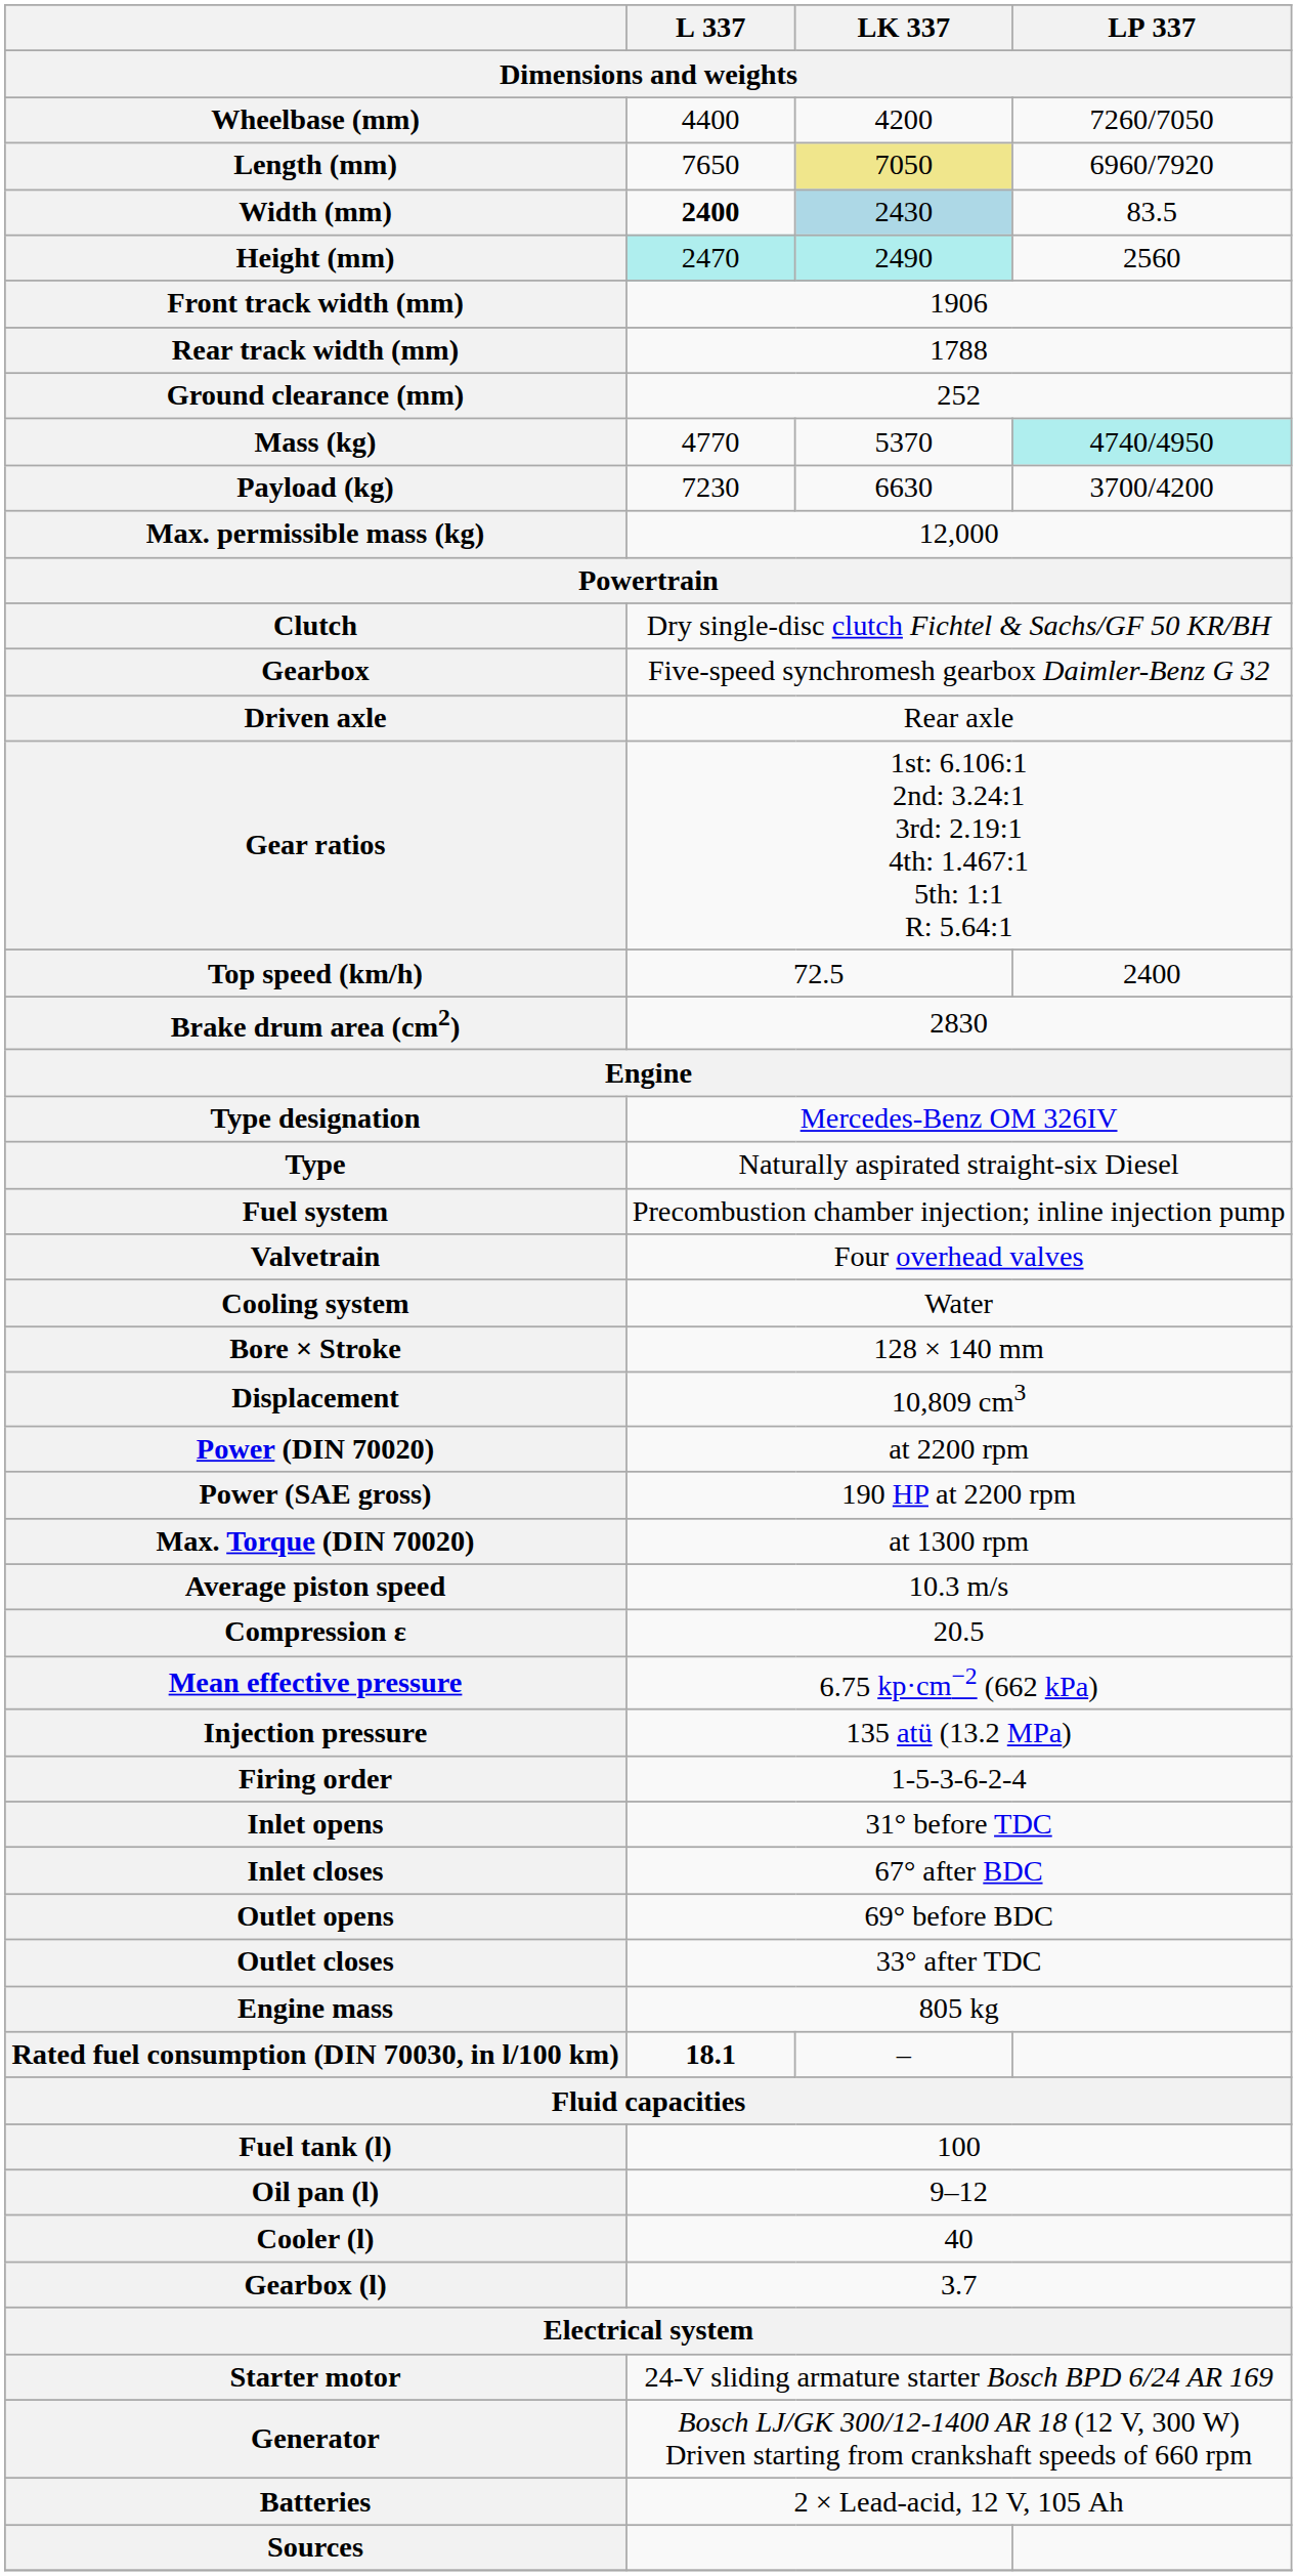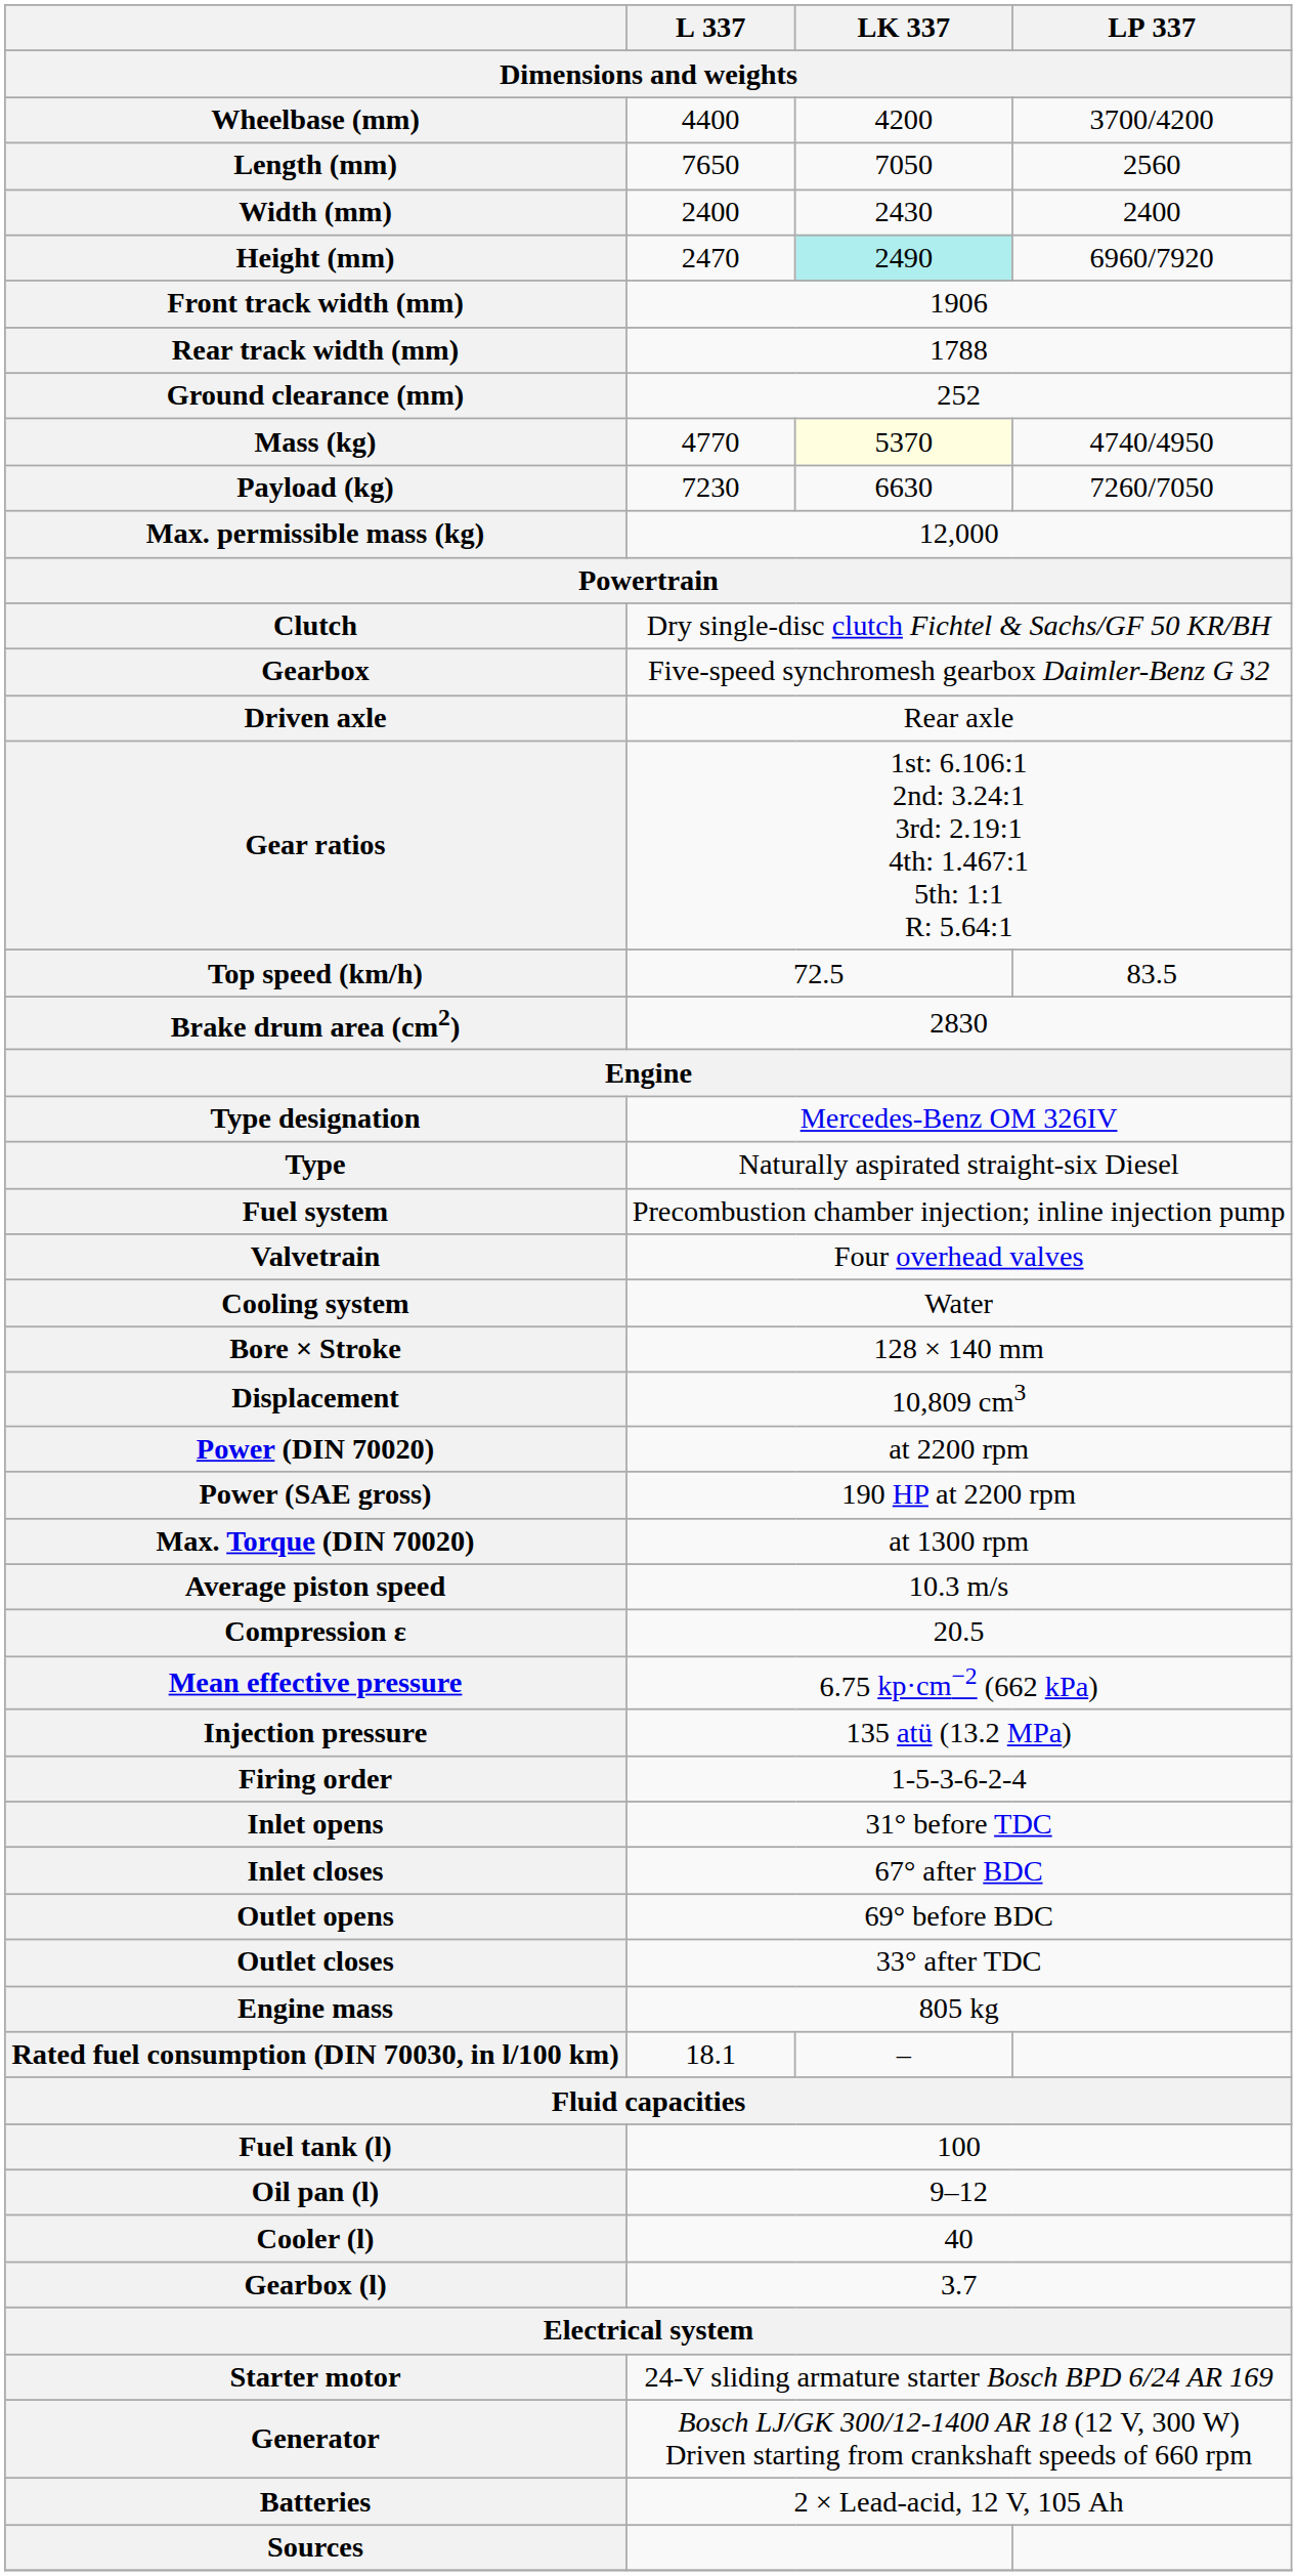 <table class="wikitable mw-collapsible mw-collapsed">
 <tr>
 <th></th>
 <th>L 337</th>
 <th>LK 337</th>
 <th>LP 337</th>
 </tr>
 <tr>
 <th class="hintergrundfarbe5" colspan="4">Dimensions and weights</th>
 </tr>
 <tr>
 <th>Wheelbase (mm)</th>
 <td style="text-align:center">4400</td>
 <td style="text-align:center">4200</td>
-<td style="text-align:center">7260/7050</td>
+<td style="text-align:center">3700/4200</td>
 </tr>
 <tr>
 <th>Length (mm)</th>
 <td style="text-align:center">7650</td>
-<td style="background: khaki; text-align:center">7050</td>
-<td style="text-align:center">6960/7920</td>
+<td style="text-align:center">7050</td>
+<td style="text-align:center">2560</td>
 </tr>
 <tr>
 <th>Width (mm)</th>
-<td style="text-align:center"><strong>2400</strong></td>
-<td style="background: lightblue; text-align:center">2430</td>
-<td style="text-align:center" colspan="1">83.5</td>
+<td style="text-align:center">2400</td>
+<td style="text-align:center">2430</td>
+<td style="text-align:center">2400</td>
 </tr>
 <tr>
 <th>Height (mm)</th>
-<td style="background: paleturquoise; text-align:center">2470</td>
+<td style="text-align:center">2470</td>
 <td style="background: paleturquoise; text-align:center">2490</td>
-<td style="text-align:center">2560</td>
+<td style="text-align:center">6960/7920</td>
 </tr>
 <tr>
 <th>Front track width (mm)</th>
 <td style="text-align:center" colspan="3">1906</td>
 </tr>
 <tr>
 <th>Rear track width (mm)</th>
 <td style="text-align:center" colspan="3">1788</td>
 </tr>
 <tr>
 <th>Ground clearance (mm)</th>
 <td style="text-align:center" colspan="3">252</td>
 </tr>
 <tr>
 <th>Mass (kg)</th>
 <td style="text-align:center">4770</td>
-<td style="text-align:center">5370</td>
-<td style="background: paleturquoise; text-align:center">4740/4950</td>
+<td style="background: lightyellow; text-align:center">5370</td>
+<td style="text-align:center">4740/4950</td>
 </tr>
 <tr>
 <th>Payload (kg)</th>
 <td style="text-align:center">7230</td>
 <td style="text-align:center">6630</td>
-<td style="text-align:center">3700/4200</td>
+<td style="text-align:center">7260/7050</td>
 </tr>
 <tr>
 <th>Max. permissible mass (kg)</th>
 <td style="text-align:center" colspan="3">12,000</td>
 </tr>
 <tr>
 <th class="hintergrundfarbe5" colspan="4">Powertrain</th>
 </tr>
 <tr>
 <th>Clutch</th>
 <td style="text-align:center" colspan="3">Dry single-disc <a href='#'>clutch</a> <em>Fichtel & Sachs/GF 50 KR/BH</em></td>
 </tr>
 <tr>
 <th>Gearbox</th>
 <td style="text-align:center" colspan="3">Five-speed synchromesh gearbox <em>Daimler-Benz G 32</em></td>
 </tr>
 <tr>
 <th>Driven axle</th>
 <td style="text-align:center" colspan="3">Rear axle</td>
 </tr>
 <tr>
 <th>Gear ratios</th>
 <td style="text-align:center" colspan="3">1st: 6.106:1<br>2nd: 3.24:1<br>3rd: 2.19:1<br>4th: 1.467:1<br>5th: 1:1<br>R: 5.64:1</td>
 </tr>
 <tr>
 <th>Top speed (km/h)</th>
 <td style="text-align:center" colspan="2">72.5</td>
-<td style="text-align:center">2400</td>
+<td style="text-align:center" colspan="1">83.5</td>
 </tr>
 <tr>
 <th>Brake drum area (cm<sup>2</sup>)</th>
 <td style="text-align:center" colspan="3">2830</td>
 </tr>
 <tr>
 <th class="hintergrundfarbe5" colspan="4">Engine</th>
 </tr>
 <tr>
 <th>Type designation</th>
 <td style="text-align:center" colspan="3"><a href='#'>Mercedes-Benz OM 326IV</a></td>
 </tr>
 <tr>
 <th>Type</th>
 <td style="text-align:center" colspan="3">Naturally aspirated straight-six Diesel</td>
 </tr>
 <tr>
 <th>Fuel system</th>
 <td style="text-align:center" colspan="3">Precombustion chamber injection; inline injection pump</td>
 </tr>
 <tr>
 <th>Valvetrain</th>
 <td style="text-align:center" colspan="3">Four <a href='#'>overhead valves</a></td>
 </tr>
 <tr>
 <th>Cooling system</th>
 <td style="text-align:center" colspan="3">Water</td>
 </tr>
 <tr>
 <th>Bore × Stroke</th>
 <td style="text-align:center" colspan="3">128 × 140 mm</td>
 </tr>
 <tr>
 <th>Displacement</th>
 <td style="text-align:center" colspan="3">10,809 cm<sup>3</sup></td>
 </tr>
 <tr>
 <th><a href='#'>Power</a> (DIN 70020)</th>
 <td style="text-align:center" colspan="3"> at 2200 rpm</td>
 </tr>
 <tr>
 <th>Power (SAE gross)</th>
 <td style="text-align:center" colspan="3">190 <a href='#'>HP</a> at 2200 rpm</td>
 </tr>
 <tr>
 <th>Max. <a href='#'>Torque</a> (DIN 70020)</th>
 <td style="text-align:center" colspan="3"> at 1300 rpm</td>
 </tr>
 <tr>
 <th>Average piston speed</th>
 <td style="text-align:center" colspan="3">10.3 m/s</td>
 </tr>
 <tr>
 <th>Compression ε</th>
 <td style="text-align:center" colspan="3">20.5</td>
 </tr>
 <tr>
 <th><a href='#'>Mean effective pressure</a></th>
 <td style="text-align:center" colspan="3">6.75 <a href='#'>kp·cm<sup>−2</sup></a> (662 <a href='#'>kPa</a>)</td>
 </tr>
 <tr>
 <th>Injection pressure</th>
 <td style="text-align:center" colspan="3">135 <a href='#'>atü</a> (13.2 <a href='#'>MPa</a>)</td>
 </tr>
 <tr>
 <th>Firing order</th>
 <td style="text-align:center" colspan="3">1-5-3-6-2-4</td>
 </tr>
 <tr>
 <th>Inlet opens</th>
 <td style="text-align:center" colspan="3">31° before <a href='#'>TDC</a></td>
 </tr>
 <tr>
 <th>Inlet closes</th>
 <td style="text-align:center" colspan="3">67° after <a href='#'>BDC</a></td>
 </tr>
 <tr>
 <th>Outlet opens</th>
 <td style="text-align:center" colspan="3">69° before BDC</td>
 </tr>
 <tr>
 <th>Outlet closes</th>
 <td style="text-align:center" colspan="3">33° after TDC</td>
 </tr>
 <tr>
 <th>Engine mass</th>
 <td style="text-align:center" colspan="3">805 kg</td>
 </tr>
 <tr>
 <th>Rated fuel consumption (DIN 70030, in l/100 km)</th>
-<td style="text-align:center" colpan="2"><strong>18.1</strong></td>
+<td style="text-align:center" colpan="2">18.1</td>
 <td style="text-align:center">–</td>
 </tr>
 <tr>
 <th class="hintergrundfarbe5" style="text-align:center" colspan="4">Fluid capacities</th>
 </tr>
 <tr>
 <th>Fuel tank (l)</th>
 <td style="text-align:center" colspan="3">100</td>
 </tr>
 <tr>
 <th>Oil pan (l)</th>
 <td style="text-align:center" colspan="3">9–12</td>
 </tr>
 <tr>
 <th>Cooler (l)</th>
 <td style="text-align:center" colspan="3">40</td>
 </tr>
 <tr>
 <th>Gearbox (l)</th>
 <td style="text-align:center" colspan="3">3.7</td>
 </tr>
 <tr>
 <th class="hintergrundfarbe5" style="text-align:center" colspan="4">Electrical system</th>
 </tr>
 <tr>
 <th>Starter motor</th>
 <td style="text-align:center" colspan="3">24-V sliding armature starter <em>Bosch BPD 6/24 AR 169</em></td>
 </tr>
 <tr>
 <th>Generator</th>
 <td style="text-align:center" colspan="3"><em>Bosch LJ/GK 300/12-1400 AR 18</em> (12 V, 300 W)<br>Driven starting from crankshaft speeds of 660 rpm</td>
 </tr>
 <tr>
 <th>Batteries</th>
 <td style="text-align:center" colspan="3">2 × Lead-acid, 12 V, 105 Ah</td>
 </tr>
 <tr>
 <th>Sources</th>
 <td style="text-align:center" colspan="2"></td>
 <td style="text-align:center"></td>
 </tr>
 <tr>
 </tr>
 </table>
